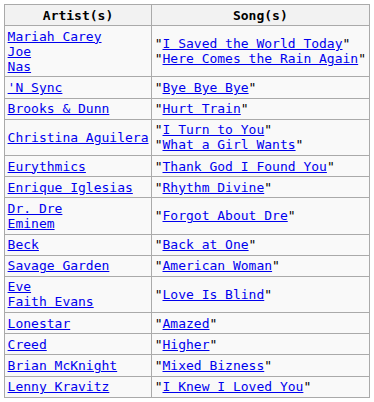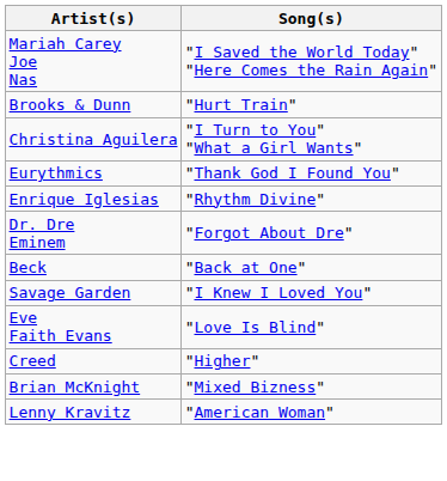 <table class="wikitable">
 <tr>
 <th>Artist(s)</th>
 <th>Song(s)</th>
 </tr>
 <tr>
 <td><a href='#'>Mariah Carey</a><br><a href='#'>Joe</a><br><a href='#'>Nas</a></td>
 <td>"<a href='#'>I Saved the World Today</a>"<br>"<a href='#'>Here Comes the Rain Again</a>"</td>
-</tr>
-<tr>
-<td><a href='#'>'N Sync</a></td>
-<td>"<a href='#'>Bye Bye Bye</a>"</td>
 </tr>
 <tr>
 <td><a href='#'>Brooks & Dunn</a></td>
 <td>"<a href='#'>Hurt Train</a>"</td>
 </tr>
 <tr>
 <td><a href='#'>Christina Aguilera</a></td>
 <td>"<a href='#'>I Turn to You</a>"<br>"<a href='#'>What a Girl Wants</a>"</td>
 </tr>
 <tr>
 <td><a href='#'>Eurythmics</a></td>
 <td>"<a href='#'>Thank God I Found You</a>"</td>
 </tr>
 <tr>
 <td><a href='#'>Enrique Iglesias</a></td>
 <td>"<a href='#'>Rhythm Divine</a>"</td>
 </tr>
 <tr>
 <td><a href='#'>Dr. Dre</a><br><a href='#'>Eminem</a></td>
 <td>"<a href='#'>Forgot About Dre</a>"</td>
 </tr>
 <tr>
 <td><a href='#'>Beck</a></td>
 <td>"<a href='#'>Back at One</a>"</td>
 </tr>
 <tr>
 <td><a href='#'>Savage Garden</a></td>
-<td>"<a href='#'>American Woman</a>"</td>
+<td>"<a href='#'>I Knew I Loved You</a>"</td>
 </tr>
 <tr>
 <td><a href='#'>Eve</a><br><a href='#'>Faith Evans</a></td>
 <td>"<a href='#'>Love Is Blind</a>"</td>
-</tr>
-<tr>
-<td><a href='#'>Lonestar</a></td>
-<td>"<a href='#'>Amazed</a>"</td>
 </tr>
 <tr>
 <td><a href='#'>Creed</a></td>
 <td>"<a href='#'>Higher</a>"</td>
 </tr>
 <tr>
 <td><a href='#'>Brian McKnight</a></td>
 <td>"<a href='#'>Mixed Bizness</a>"</td>
 </tr>
 <tr>
 <td><a href='#'>Lenny Kravitz</a></td>
-<td>"<a href='#'>I Knew I Loved You</a>"</td>
+<td>"<a href='#'>American Woman</a>"</td>
 </tr>
 </table>
